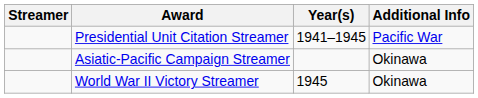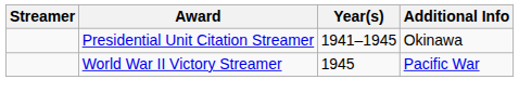 <table class="wikitable" style="margin:auto;">
 <tr>
 <th>Streamer</th>
 <th>Award</th>
 <th>Year(s)</th>
 <th>Additional Info</th>
 </tr>
 <tr>
 <td></td>
 <td><a href='#'>Presidential Unit Citation Streamer</a></td>
 <td>1941–1945</td>
-<td><a href='#'>Pacific War</a></td>
-</tr>
-<tr>
-<td></td>
-<td><a href='#'>Asiatic-Pacific Campaign Streamer</a></td>
-<td><br></td>
 <td>Okinawa</td>
 </tr>
 <tr>
 <td></td>
 <td><a href='#'>World War II Victory Streamer</a></td>
 <td>1945</td>
-<td>Okinawa</td>
+<td><a href='#'>Pacific War</a></td>
 </tr>
 </table>
